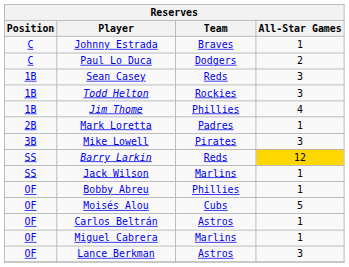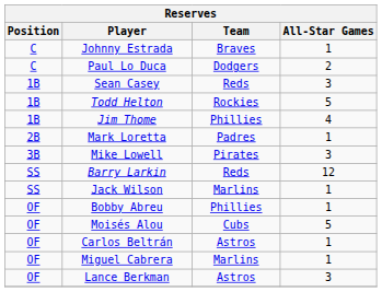 <table class="wikitable" style="font-size: 100%; text-align:right;">
 <tr>
 <th colspan="4">Reserves</th>
 </tr>
 <tr>
 <th>Position</th>
 <th width="150">Player</th>
 <th width="100">Team</th>
 <th>All-Star Games</th>
 </tr>
 <tr>
 <td align="center"><a href='#'>C</a></td>
 <td align="center"><a href='#'>Johnny Estrada</a></td>
 <td align="center"><a href='#'>Braves</a></td>
 <td align="center">1</td>
 </tr>
 <tr>
 <td align="center"><a href='#'>C</a></td>
 <td align="center"><a href='#'>Paul Lo Duca</a></td>
 <td align="center"><a href='#'>Dodgers</a></td>
 <td align="center">2</td>
 </tr>
 <tr>
 <td align="center"><a href='#'>1B</a></td>
 <td align="center"><a href='#'>Sean Casey</a></td>
 <td align="center"><a href='#'>Reds</a></td>
 <td align="center">3</td>
 </tr>
 <tr>
 <td align="center"><a href='#'>1B</a></td>
 <td align="center"><em><a href='#'>Todd Helton</a></em></td>
 <td align="center"><a href='#'>Rockies</a></td>
-<td align="center">3</td>
+<td align="center">5</td>
 </tr>
 <tr>
 <td align="center"><a href='#'>1B</a></td>
 <td align="center"><em><a href='#'>Jim Thome</a></em></td>
 <td align="center"><a href='#'>Phillies</a></td>
 <td align="center">4</td>
 </tr>
 <tr>
 <td align="center"><a href='#'>2B</a></td>
 <td align="center"><a href='#'>Mark Loretta</a></td>
 <td align="center"><a href='#'>Padres</a></td>
 <td align="center">1</td>
 </tr>
 <tr>
 <td align="center"><a href='#'>3B</a></td>
 <td align="center"><a href='#'>Mike Lowell</a></td>
 <td align="center"><a href='#'>Pirates</a></td>
 <td align="center">3</td>
 </tr>
 <tr>
 <td align="center"><a href='#'>SS</a></td>
 <td align="center"><em><a href='#'>Barry Larkin</a></em></td>
 <td align="center"><a href='#'>Reds</a></td>
-<td align="center" style="background: gold;">12</td>
+<td align="center">12</td>
 </tr>
 <tr>
 <td align="center"><a href='#'>SS</a></td>
 <td align="center"><a href='#'>Jack Wilson</a></td>
 <td align="center"><a href='#'>Marlins</a></td>
 <td align="center">1</td>
 </tr>
 <tr>
 <td align="center"><a href='#'>OF</a></td>
 <td align="center"><a href='#'>Bobby Abreu</a></td>
 <td align="center"><a href='#'>Phillies</a></td>
 <td align="center">1</td>
 </tr>
 <tr>
 <td align="center"><a href='#'>OF</a></td>
 <td align="center"><a href='#'>Moisés Alou</a></td>
 <td align="center"><a href='#'>Cubs</a></td>
 <td align="center">5</td>
 </tr>
 <tr>
 <td align="center"><a href='#'>OF</a></td>
 <td align="center"><a href='#'>Carlos Beltrán</a></td>
 <td align="center"><a href='#'>Astros</a></td>
 <td align="center">1</td>
 </tr>
 <tr>
 <td align="center"><a href='#'>OF</a></td>
 <td align="center"><a href='#'>Miguel Cabrera</a></td>
 <td align="center"><a href='#'>Marlins</a></td>
 <td align="center">1</td>
 </tr>
 <tr>
 <td align="center"><a href='#'>OF</a></td>
 <td align="center"><a href='#'>Lance Berkman</a></td>
 <td align="center"><a href='#'>Astros</a></td>
 <td align="center">3</td>
 </tr>
 <tr>
 </tr>
 </table>
